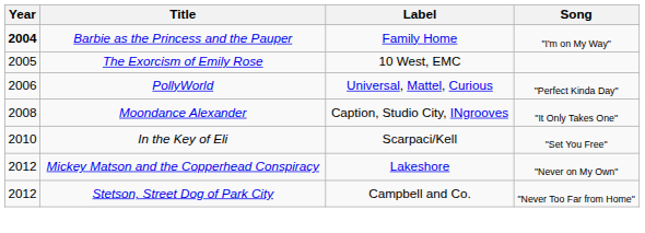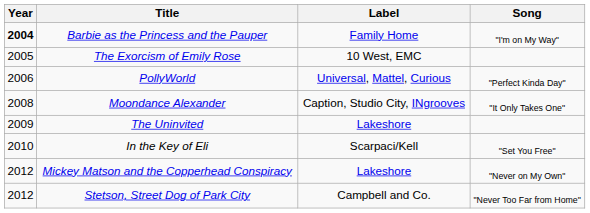 <table class="wikitable sortable" style="text-align:center; width:90%;">
 <tr>
 <th>Year</th>
 <th>Title</th>
 <th>Label</th>
 <th class="unsortable">Song</th>
 </tr>
 <tr>
 <td><strong>2004</strong></td>
 <td><em><a href='#'>Barbie as the Princess and the Pauper</a></em></td>
 <td><a href='#'>Family Home</a></td>
 <td style="font-size:75%;"><br>"I'm on My Way"</td>
 </tr>
 <tr>
 <td>2005</td>
 <td><em><a href='#'>The Exorcism of Emily Rose</a></em></td>
 <td>10 West, EMC</td>
 <td style="font-size:75%;"></td>
 </tr>
 <tr>
 <td>2006</td>
 <td><em><a href='#'>PollyWorld</a></em></td>
 <td><a href='#'>Universal</a>, <a href='#'>Mattel</a>, <a href='#'>Curious</a></td>
 <td style="font-size:75%;"><br>"Perfect Kinda Day"</td>
 </tr>
 <tr>
 <td>2008</td>
 <td><em><a href='#'>Moondance Alexander</a></em></td>
 <td>Caption, Studio City, <a href='#'>INgrooves</a></td>
 <td style="font-size:75%;"><br>"It Only Takes One"</td>
 </tr>
 <tr>
+<td>2009</td>
+<td><em><a href='#'>The Uninvited</a></em></td>
+<td><a href='#'>Lakeshore</a></td>
+<td style="font-size:75%;"></td>
+</tr>
+<tr>
 <td>2010</td>
 <td><em>In the Key of Eli</em></td>
 <td>Scarpaci/Kell</td>
 <td style="font-size:75%;"><br>"Set You Free"</td>
 </tr>
 <tr>
 <td>2012</td>
 <td><em><a href='#'>Mickey Matson and the Copperhead Conspiracy</a></em></td>
 <td><a href='#'>Lakeshore</a></td>
 <td style="font-size:75%;"><br>"Never on My Own"</td>
 </tr>
 <tr>
 <td>2012</td>
 <td><em><a href='#'>Stetson, Street Dog of Park City</a></em></td>
 <td>Campbell and Co.</td>
 <td style="font-size:75%;"><br>"Never Too Far from Home"</td>
 </tr>
 </table>
